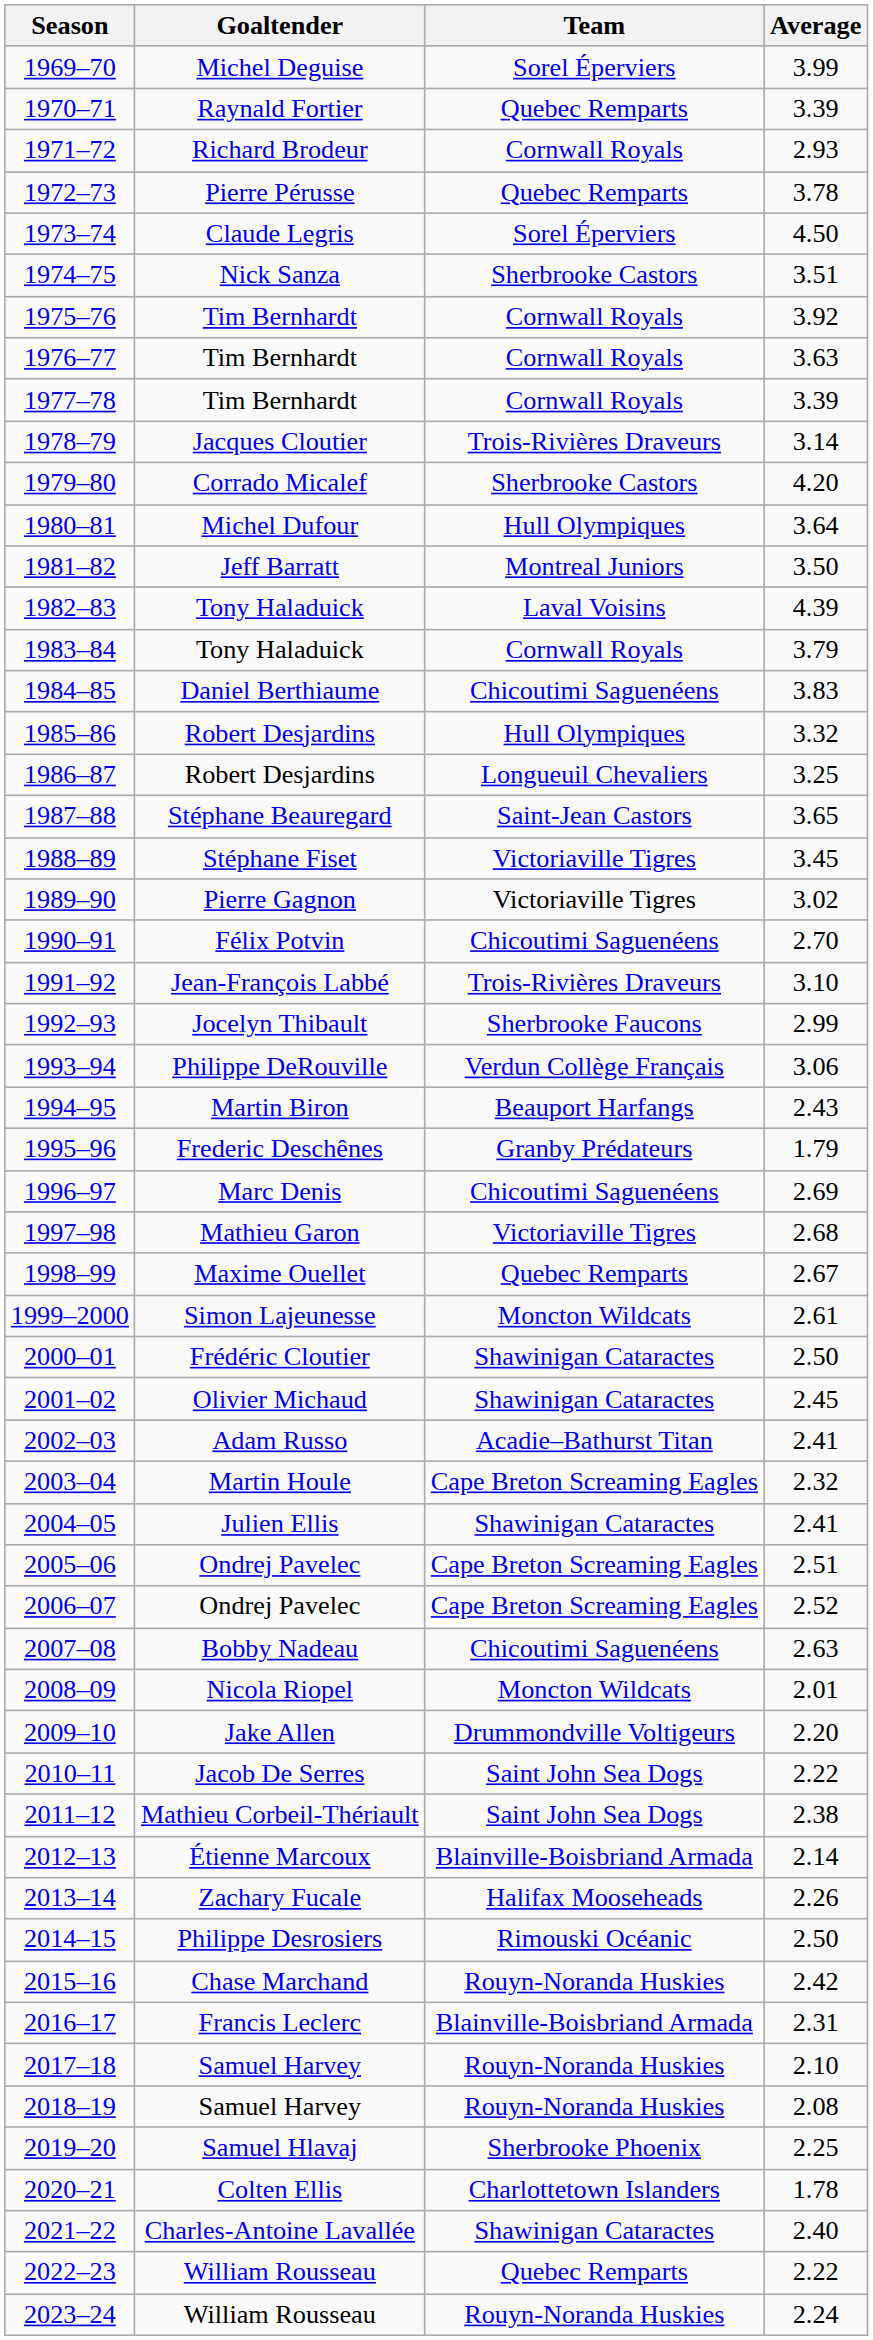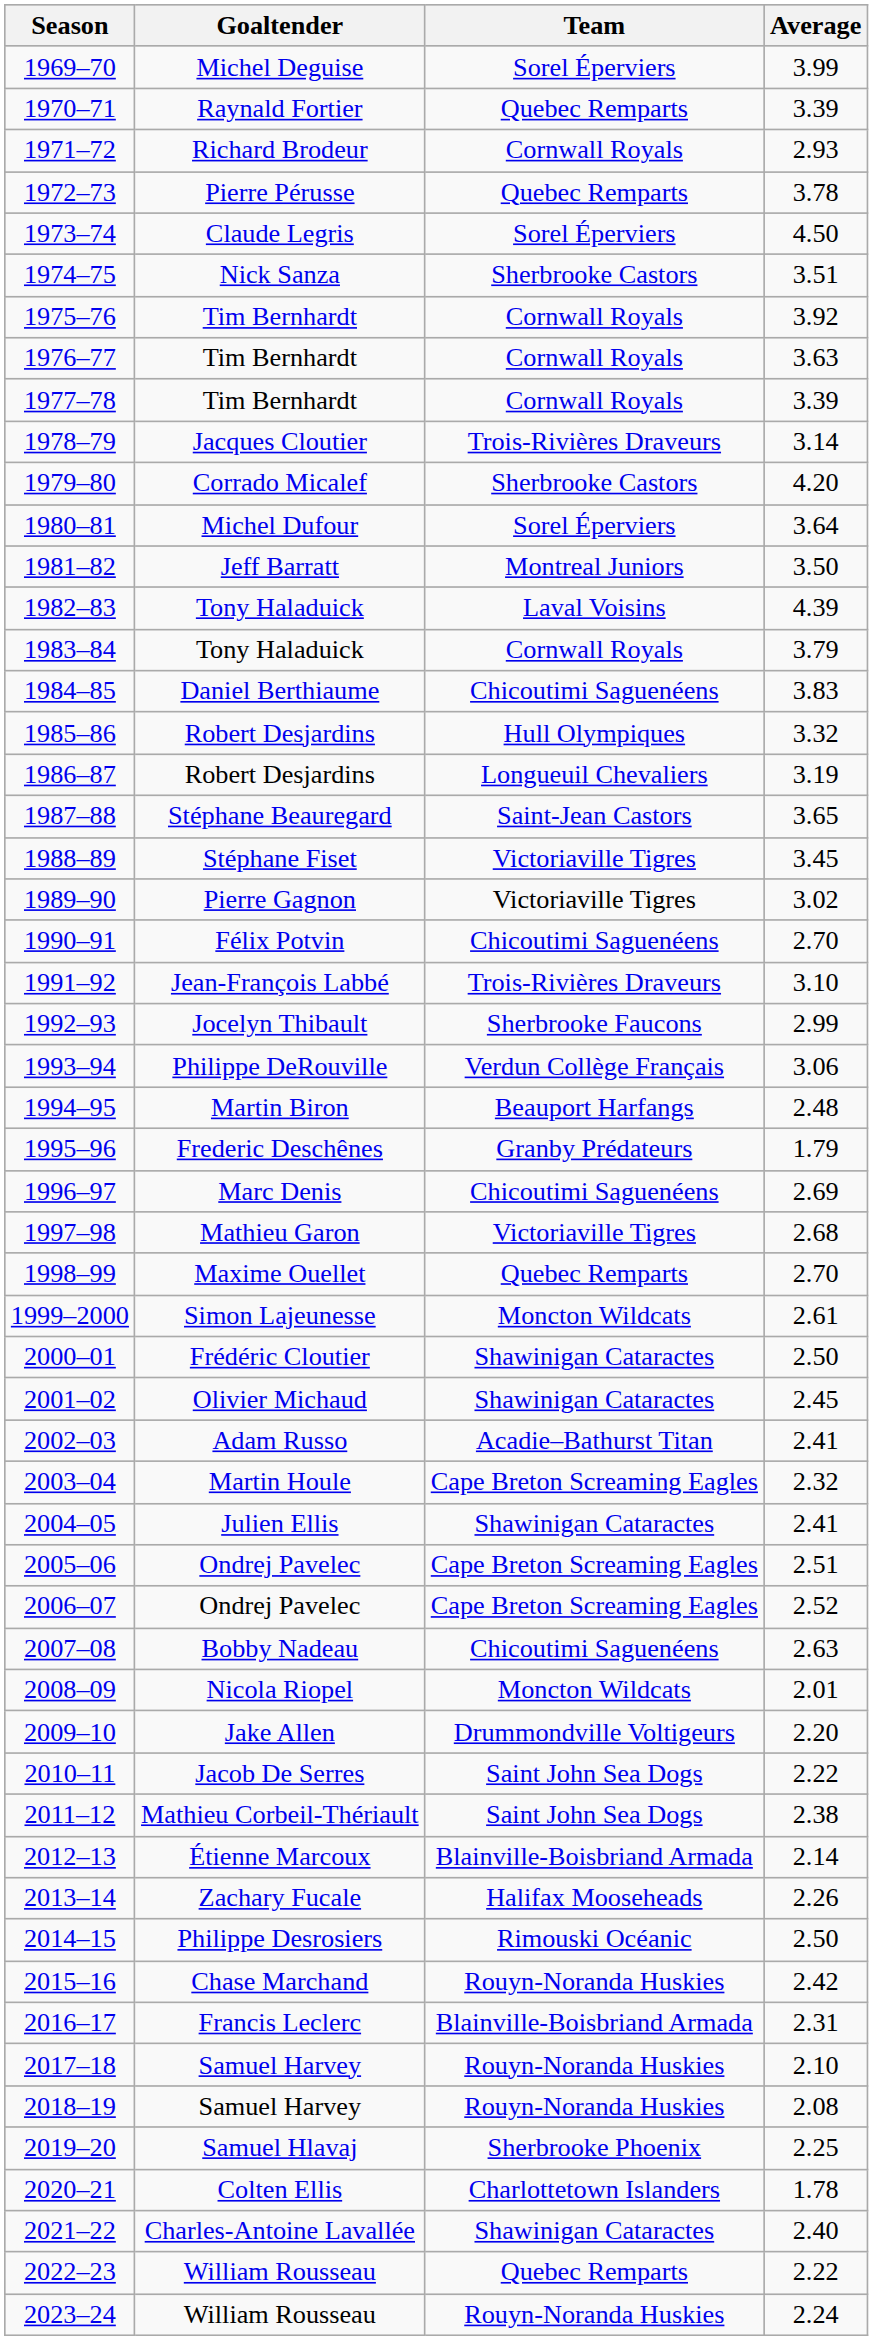 <table class="wikitable" style="text-align:center">
 <tr>
 <th>Season</th>
 <th>Goaltender</th>
 <th>Team</th>
 <th>Average</th>
 </tr>
 <tr>
 <td><a href='#'>1969–70</a></td>
 <td><a href='#'>Michel Deguise</a></td>
 <td><a href='#'>Sorel Éperviers</a></td>
 <td>3.99</td>
 </tr>
 <tr>
 <td><a href='#'>1970–71</a></td>
 <td><a href='#'>Raynald Fortier</a></td>
 <td><a href='#'>Quebec Remparts</a></td>
 <td>3.39</td>
 </tr>
 <tr>
 <td><a href='#'>1971–72</a></td>
 <td><a href='#'>Richard Brodeur</a></td>
 <td><a href='#'>Cornwall Royals</a></td>
 <td>2.93</td>
 </tr>
 <tr>
 <td><a href='#'>1972–73</a></td>
 <td><a href='#'>Pierre Pérusse</a></td>
 <td><a href='#'>Quebec Remparts</a></td>
 <td>3.78</td>
 </tr>
 <tr>
 <td><a href='#'>1973–74</a></td>
 <td><a href='#'>Claude Legris</a></td>
 <td><a href='#'>Sorel Éperviers</a></td>
 <td>4.50</td>
 </tr>
 <tr>
 <td><a href='#'>1974–75</a></td>
 <td><a href='#'>Nick Sanza</a></td>
 <td><a href='#'>Sherbrooke Castors</a></td>
 <td>3.51</td>
 </tr>
 <tr>
 <td><a href='#'>1975–76</a></td>
 <td><a href='#'>Tim Bernhardt</a></td>
 <td><a href='#'>Cornwall Royals</a></td>
 <td>3.92</td>
 </tr>
 <tr>
 <td><a href='#'>1976–77</a></td>
 <td>Tim Bernhardt</td>
 <td><a href='#'>Cornwall Royals</a></td>
 <td>3.63</td>
 </tr>
 <tr>
 <td><a href='#'>1977–78</a></td>
 <td>Tim Bernhardt</td>
 <td><a href='#'>Cornwall Royals</a></td>
 <td>3.39</td>
 </tr>
 <tr>
 <td><a href='#'>1978–79</a></td>
 <td><a href='#'>Jacques Cloutier</a></td>
 <td><a href='#'>Trois-Rivières Draveurs</a></td>
 <td>3.14</td>
 </tr>
 <tr>
 <td><a href='#'>1979–80</a></td>
 <td><a href='#'>Corrado Micalef</a></td>
 <td><a href='#'>Sherbrooke Castors</a></td>
 <td>4.20</td>
 </tr>
 <tr>
 <td><a href='#'>1980–81</a></td>
 <td><a href='#'>Michel Dufour</a></td>
-<td><a href='#'>Hull Olympiques</a></td>
+<td><a href='#'>Sorel Éperviers</a></td>
 <td>3.64</td>
 </tr>
 <tr>
 <td><a href='#'>1981–82</a></td>
 <td><a href='#'>Jeff Barratt</a></td>
 <td><a href='#'>Montreal Juniors</a></td>
 <td>3.50</td>
 </tr>
 <tr>
 <td><a href='#'>1982–83</a></td>
 <td><a href='#'>Tony Haladuick</a></td>
 <td><a href='#'>Laval Voisins</a></td>
 <td>4.39</td>
 </tr>
 <tr>
 <td><a href='#'>1983–84</a></td>
 <td>Tony Haladuick</td>
 <td><a href='#'>Cornwall Royals</a></td>
 <td>3.79</td>
 </tr>
 <tr>
 <td><a href='#'>1984–85</a></td>
 <td><a href='#'>Daniel Berthiaume</a></td>
 <td><a href='#'>Chicoutimi Saguenéens</a></td>
 <td>3.83</td>
 </tr>
 <tr>
 <td><a href='#'>1985–86</a></td>
 <td><a href='#'>Robert Desjardins</a></td>
 <td><a href='#'>Hull Olympiques</a></td>
 <td>3.32</td>
 </tr>
 <tr>
 <td><a href='#'>1986–87</a></td>
 <td>Robert Desjardins</td>
 <td><a href='#'>Longueuil Chevaliers</a></td>
-<td>3.25</td>
+<td>3.19</td>
 </tr>
 <tr>
 <td><a href='#'>1987–88</a></td>
 <td><a href='#'>Stéphane Beauregard</a></td>
 <td><a href='#'>Saint-Jean Castors</a></td>
 <td>3.65</td>
 </tr>
 <tr>
 <td><a href='#'>1988–89</a></td>
 <td><a href='#'>Stéphane Fiset</a></td>
 <td><a href='#'>Victoriaville Tigres</a></td>
 <td>3.45</td>
 </tr>
 <tr>
 <td><a href='#'>1989–90</a></td>
 <td><a href='#'>Pierre Gagnon</a></td>
 <td>Victoriaville Tigres</td>
 <td>3.02</td>
 </tr>
 <tr>
 <td><a href='#'>1990–91</a></td>
 <td><a href='#'>Félix Potvin</a></td>
 <td><a href='#'>Chicoutimi Saguenéens</a></td>
 <td>2.70</td>
 </tr>
 <tr>
 <td><a href='#'>1991–92</a></td>
 <td><a href='#'>Jean-François Labbé</a></td>
 <td><a href='#'>Trois-Rivières Draveurs</a></td>
 <td>3.10</td>
 </tr>
 <tr>
 <td><a href='#'>1992–93</a></td>
 <td><a href='#'>Jocelyn Thibault</a></td>
 <td><a href='#'>Sherbrooke Faucons</a></td>
 <td>2.99</td>
 </tr>
 <tr>
 <td><a href='#'>1993–94</a></td>
 <td><a href='#'>Philippe DeRouville</a></td>
 <td><a href='#'>Verdun Collège Français</a></td>
 <td>3.06</td>
 </tr>
 <tr>
 <td><a href='#'>1994–95</a></td>
 <td><a href='#'>Martin Biron</a></td>
 <td><a href='#'>Beauport Harfangs</a></td>
-<td>2.43</td>
+<td>2.48</td>
 </tr>
 <tr>
 <td><a href='#'>1995–96</a></td>
 <td><a href='#'>Frederic Deschênes</a></td>
 <td><a href='#'>Granby Prédateurs</a></td>
 <td>1.79</td>
 </tr>
 <tr>
 <td><a href='#'>1996–97</a></td>
 <td><a href='#'>Marc Denis</a></td>
 <td><a href='#'>Chicoutimi Saguenéens</a></td>
 <td>2.69</td>
 </tr>
 <tr>
 <td><a href='#'>1997–98</a></td>
 <td><a href='#'>Mathieu Garon</a></td>
 <td><a href='#'>Victoriaville Tigres</a></td>
 <td>2.68</td>
 </tr>
 <tr>
 <td><a href='#'>1998–99</a></td>
 <td><a href='#'>Maxime Ouellet</a></td>
 <td><a href='#'>Quebec Remparts</a></td>
-<td>2.67</td>
+<td>2.70</td>
 </tr>
 <tr>
 <td><a href='#'>1999–2000</a></td>
 <td><a href='#'>Simon Lajeunesse</a></td>
 <td><a href='#'>Moncton Wildcats</a></td>
 <td>2.61</td>
 </tr>
 <tr>
 <td><a href='#'>2000–01</a></td>
 <td><a href='#'>Frédéric Cloutier</a></td>
 <td><a href='#'>Shawinigan Cataractes</a></td>
 <td>2.50</td>
 </tr>
 <tr>
 <td><a href='#'>2001–02</a></td>
 <td><a href='#'>Olivier Michaud</a></td>
 <td><a href='#'>Shawinigan Cataractes</a></td>
 <td>2.45</td>
 </tr>
 <tr>
 <td><a href='#'>2002–03</a></td>
 <td><a href='#'>Adam Russo</a></td>
 <td><a href='#'>Acadie–Bathurst Titan</a></td>
 <td>2.41</td>
 </tr>
 <tr>
 <td><a href='#'>2003–04</a></td>
 <td><a href='#'>Martin Houle</a></td>
 <td><a href='#'>Cape Breton Screaming Eagles</a></td>
 <td>2.32</td>
 </tr>
 <tr>
 <td><a href='#'>2004–05</a></td>
 <td><a href='#'>Julien Ellis</a></td>
 <td><a href='#'>Shawinigan Cataractes</a></td>
 <td>2.41</td>
 </tr>
 <tr>
 <td><a href='#'>2005–06</a></td>
 <td><a href='#'>Ondrej Pavelec</a></td>
 <td><a href='#'>Cape Breton Screaming Eagles</a></td>
 <td>2.51</td>
 </tr>
 <tr>
 <td><a href='#'>2006–07</a></td>
 <td>Ondrej Pavelec</td>
 <td><a href='#'>Cape Breton Screaming Eagles</a></td>
 <td>2.52</td>
 </tr>
 <tr>
 <td><a href='#'>2007–08</a></td>
 <td><a href='#'>Bobby Nadeau</a></td>
 <td><a href='#'>Chicoutimi Saguenéens</a></td>
 <td>2.63</td>
 </tr>
 <tr>
 <td><a href='#'>2008–09</a></td>
 <td><a href='#'>Nicola Riopel</a></td>
 <td><a href='#'>Moncton Wildcats</a></td>
 <td>2.01</td>
 </tr>
 <tr>
 <td><a href='#'>2009–10</a></td>
 <td><a href='#'>Jake Allen</a></td>
 <td><a href='#'>Drummondville Voltigeurs</a></td>
 <td>2.20</td>
 </tr>
 <tr>
 <td><a href='#'>2010–11</a></td>
 <td><a href='#'>Jacob De Serres</a></td>
 <td><a href='#'>Saint John Sea Dogs</a></td>
 <td>2.22</td>
 </tr>
 <tr>
 <td><a href='#'>2011–12</a></td>
 <td><a href='#'>Mathieu Corbeil-Thériault</a></td>
 <td><a href='#'>Saint John Sea Dogs</a></td>
 <td>2.38</td>
 </tr>
 <tr>
 <td><a href='#'>2012–13</a></td>
 <td><a href='#'>Étienne Marcoux</a></td>
 <td><a href='#'>Blainville-Boisbriand Armada</a></td>
 <td>2.14</td>
 </tr>
 <tr>
 <td><a href='#'>2013–14</a></td>
 <td><a href='#'>Zachary Fucale</a></td>
 <td><a href='#'>Halifax Mooseheads</a></td>
 <td>2.26</td>
 </tr>
 <tr>
 <td><a href='#'>2014–15</a></td>
 <td><a href='#'>Philippe Desrosiers</a></td>
 <td><a href='#'>Rimouski Océanic</a></td>
 <td>2.50</td>
 </tr>
 <tr>
 <td><a href='#'>2015–16</a></td>
 <td><a href='#'>Chase Marchand</a></td>
 <td><a href='#'>Rouyn-Noranda Huskies</a></td>
 <td>2.42</td>
 </tr>
 <tr>
 <td><a href='#'>2016–17</a></td>
 <td><a href='#'>Francis Leclerc</a></td>
 <td><a href='#'>Blainville-Boisbriand Armada</a></td>
 <td>2.31</td>
 </tr>
 <tr>
 <td><a href='#'>2017–18</a></td>
 <td><a href='#'>Samuel Harvey</a></td>
 <td><a href='#'>Rouyn-Noranda Huskies</a></td>
 <td>2.10</td>
 </tr>
 <tr>
 <td><a href='#'>2018–19</a></td>
 <td>Samuel Harvey</td>
 <td><a href='#'>Rouyn-Noranda Huskies</a></td>
 <td>2.08</td>
 </tr>
 <tr>
 <td><a href='#'>2019–20</a></td>
 <td><a href='#'>Samuel Hlavaj</a></td>
 <td><a href='#'>Sherbrooke Phoenix</a></td>
 <td>2.25</td>
 </tr>
 <tr>
 <td><a href='#'>2020–21</a></td>
 <td><a href='#'>Colten Ellis</a></td>
 <td><a href='#'>Charlottetown Islanders</a></td>
 <td>1.78</td>
 </tr>
 <tr>
 <td><a href='#'>2021–22</a></td>
 <td><a href='#'>Charles-Antoine Lavallée</a></td>
 <td><a href='#'>Shawinigan Cataractes</a></td>
 <td>2.40</td>
 </tr>
 <tr>
 <td><a href='#'>2022–23</a></td>
 <td><a href='#'>William Rousseau</a></td>
 <td><a href='#'>Quebec Remparts</a></td>
 <td>2.22</td>
 </tr>
 <tr>
 <td><a href='#'>2023–24</a></td>
 <td>William Rousseau</td>
 <td><a href='#'>Rouyn-Noranda Huskies</a></td>
 <td>2.24</td>
 </tr>
 </table>
